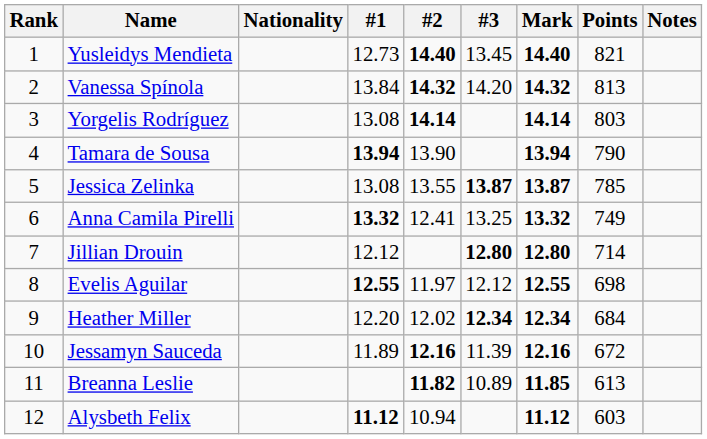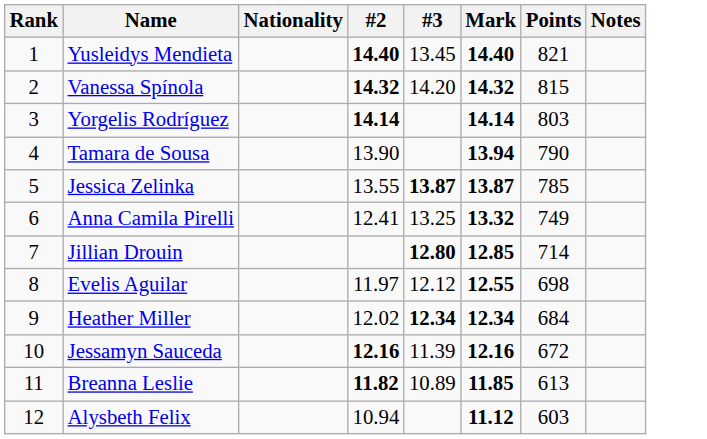 <table class="wikitable sortable" style="text-align:center">
 <tr>
 <th>Rank</th>
 <th>Name</th>
 <th>Nationality</th>
-<th>#1</th>
 <th>#2</th>
 <th>#3</th>
 <th>Mark</th>
 <th>Points</th>
 <th>Notes</th>
 </tr>
 <tr>
 <td>1</td>
 <td align=left><a href='#'>Yusleidys Mendieta</a></td>
 <td align=left></td>
-<td>12.73</td>
 <td><strong>14.40</strong></td>
 <td>13.45</td>
 <td><strong>14.40</strong></td>
 <td>821</td>
 <td></td>
 </tr>
 <tr>
 <td>2</td>
 <td align=left><a href='#'>Vanessa Spínola</a></td>
 <td align=left></td>
-<td>13.84</td>
 <td><strong>14.32</strong></td>
 <td>14.20</td>
 <td><strong>14.32</strong></td>
-<td>813</td>
+<td>815</td>
 <td></td>
 </tr>
 <tr>
 <td>3</td>
 <td align=left><a href='#'>Yorgelis Rodríguez</a></td>
 <td align=left></td>
-<td>13.08</td>
 <td><strong>14.14</strong></td>
 <td></td>
 <td><strong>14.14</strong></td>
 <td>803</td>
 <td></td>
 </tr>
 <tr>
 <td>4</td>
 <td align=left><a href='#'>Tamara de Sousa</a></td>
 <td align=left></td>
-<td><strong>13.94</strong></td>
 <td>13.90</td>
 <td></td>
 <td><strong>13.94</strong></td>
 <td>790</td>
 <td></td>
 </tr>
 <tr>
 <td>5</td>
 <td align=left><a href='#'>Jessica Zelinka</a></td>
 <td align=left></td>
-<td>13.08</td>
 <td>13.55</td>
 <td><strong>13.87</strong></td>
 <td><strong>13.87</strong></td>
 <td>785</td>
 <td></td>
 </tr>
 <tr>
 <td>6</td>
 <td align=left><a href='#'>Anna Camila Pirelli</a></td>
 <td align=left></td>
-<td><strong>13.32</strong></td>
 <td>12.41</td>
 <td>13.25</td>
 <td><strong>13.32</strong></td>
 <td>749</td>
 <td></td>
 </tr>
 <tr>
 <td>7</td>
 <td align=left><a href='#'>Jillian Drouin</a></td>
 <td align=left></td>
-<td>12.12</td>
 <td></td>
 <td><strong>12.80</strong></td>
-<td><strong>12.80</strong></td>
+<td><strong>12.85</strong></td>
 <td>714</td>
 <td></td>
 </tr>
 <tr>
 <td>8</td>
 <td align=left><a href='#'>Evelis Aguilar</a></td>
 <td align=left></td>
-<td><strong>12.55</strong></td>
 <td>11.97</td>
 <td>12.12</td>
 <td><strong>12.55</strong></td>
 <td>698</td>
 <td></td>
 </tr>
 <tr>
 <td>9</td>
 <td align=left><a href='#'>Heather Miller</a></td>
 <td align=left></td>
-<td>12.20</td>
 <td>12.02</td>
 <td><strong>12.34</strong></td>
 <td><strong>12.34</strong></td>
 <td>684</td>
 <td></td>
 </tr>
 <tr>
 <td>10</td>
 <td align=left><a href='#'>Jessamyn Sauceda</a></td>
 <td align=left></td>
-<td>11.89</td>
 <td><strong>12.16</strong></td>
 <td>11.39</td>
 <td><strong>12.16</strong></td>
 <td>672</td>
 <td></td>
 </tr>
 <tr>
 <td>11</td>
 <td align=left><a href='#'>Breanna Leslie</a></td>
 <td align=left></td>
-<td></td>
 <td><strong>11.82</strong></td>
 <td>10.89</td>
 <td><strong>11.85</strong></td>
 <td>613</td>
 <td></td>
 </tr>
 <tr>
 <td>12</td>
 <td align=left><a href='#'>Alysbeth Felix</a></td>
 <td align=left></td>
-<td><strong>11.12</strong></td>
 <td>10.94</td>
 <td></td>
 <td><strong>11.12</strong></td>
 <td>603</td>
 <td></td>
 </tr>
 </table>
